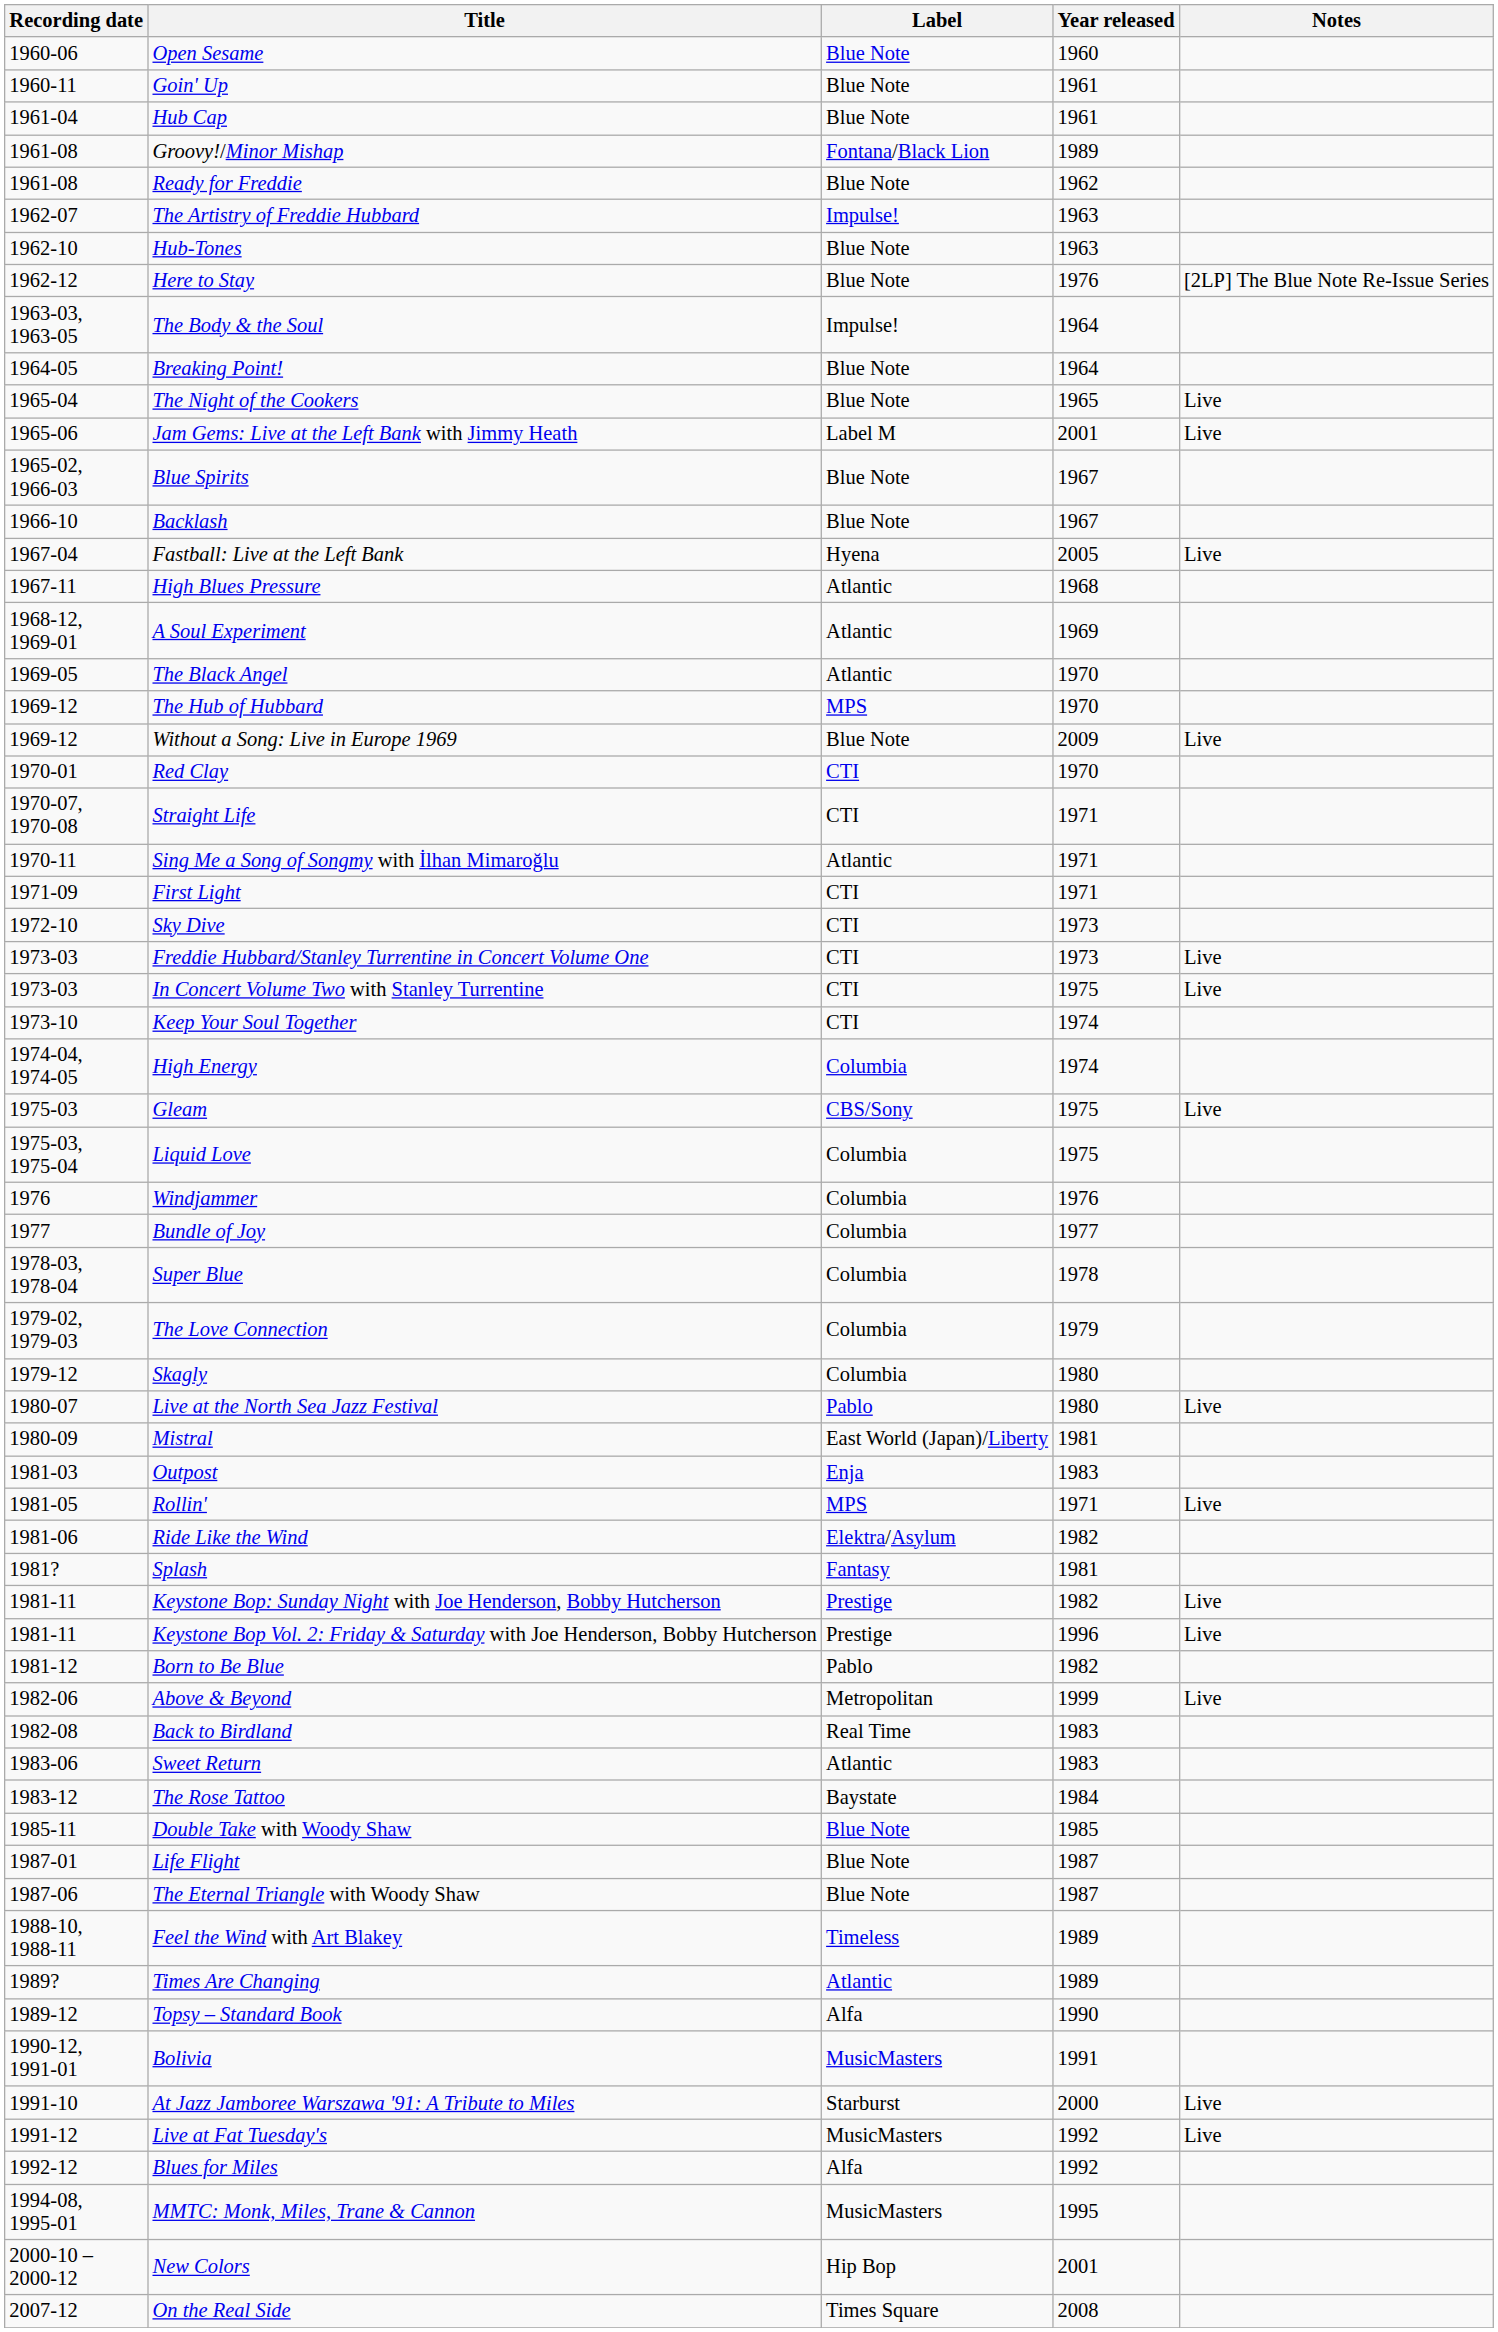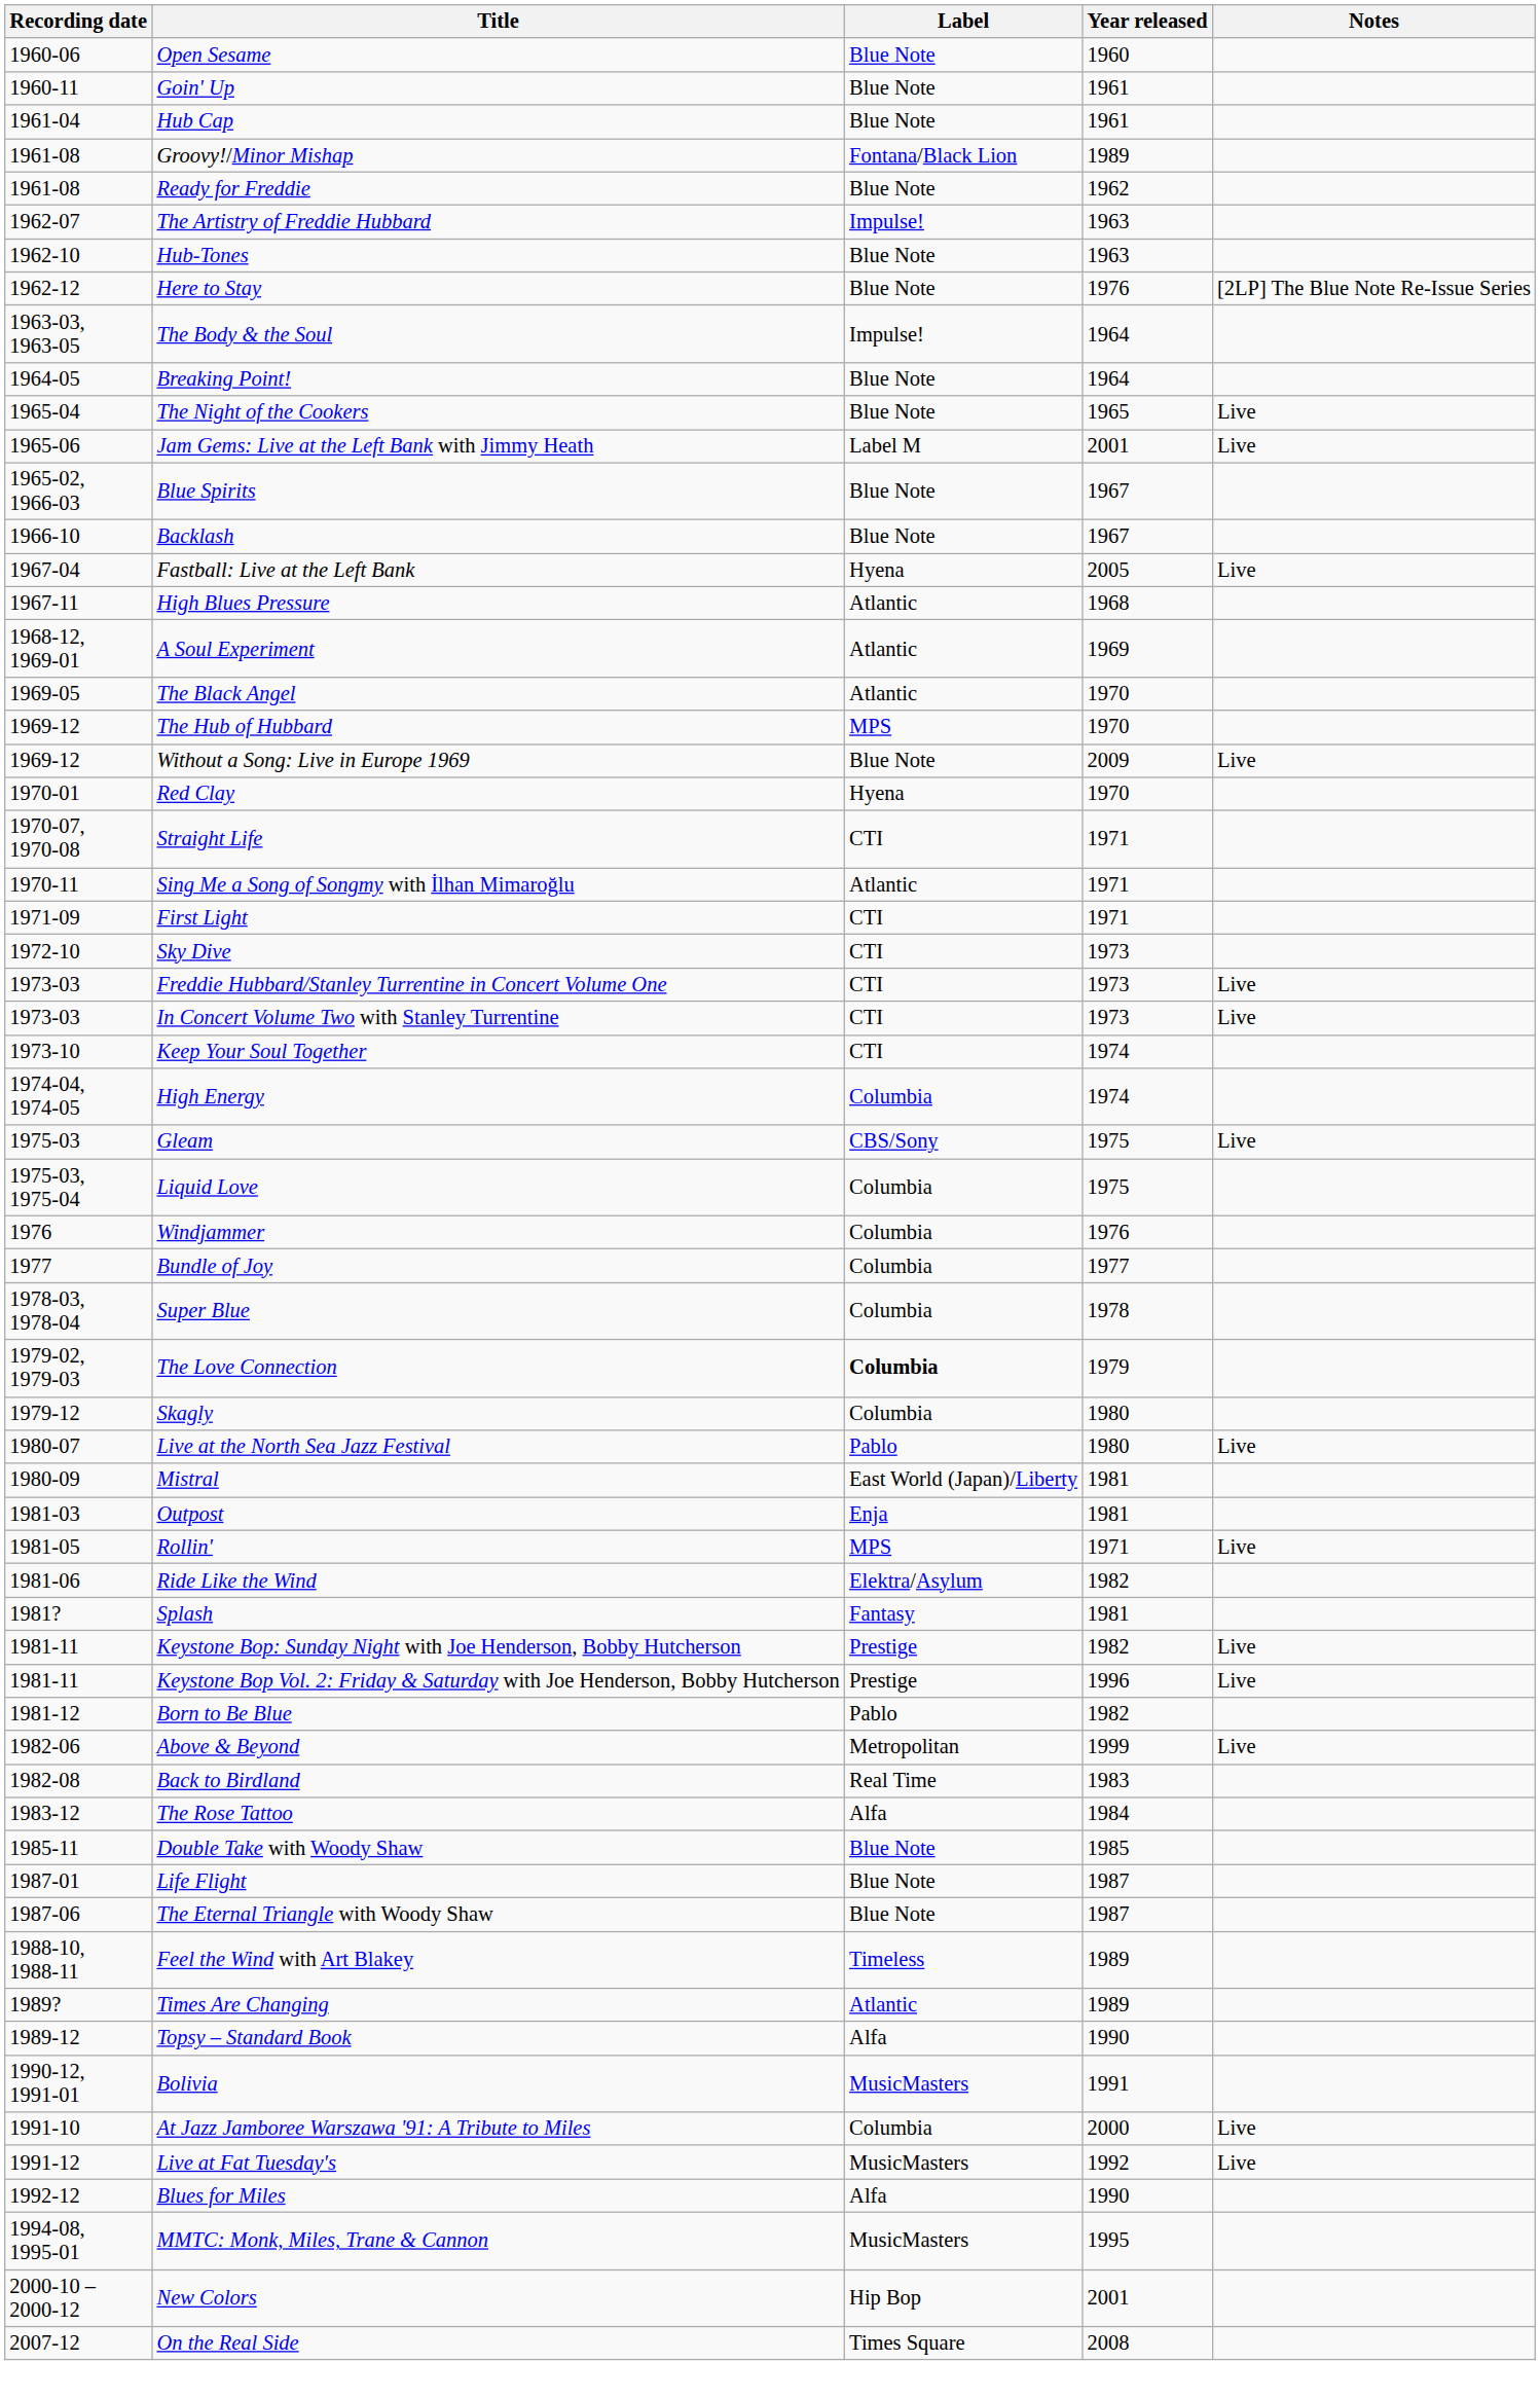 <table class="wikitable sortable">
 <tr>
 <th>Recording date</th>
 <th>Title</th>
 <th>Label</th>
 <th>Year released</th>
 <th>Notes</th>
 </tr>
 <tr>
 <td>1960-06</td>
 <td><em><a href='#'>Open Sesame</a></em></td>
 <td><a href='#'>Blue Note</a></td>
 <td>1960</td>
 <td></td>
 </tr>
 <tr>
 <td>1960-11</td>
 <td><em><a href='#'>Goin' Up</a></em></td>
 <td>Blue Note</td>
 <td>1961</td>
 <td></td>
 </tr>
 <tr>
 <td>1961-04</td>
 <td><em><a href='#'>Hub Cap</a></em></td>
 <td>Blue Note</td>
 <td>1961</td>
 <td></td>
 </tr>
 <tr>
 <td>1961-08</td>
 <td><em>Groovy!</em>/<em><a href='#'>Minor Mishap</a></em></td>
 <td><a href='#'>Fontana</a>/<a href='#'>Black Lion</a></td>
 <td>1989</td>
 <td></td>
 </tr>
 <tr>
 <td>1961-08</td>
 <td><em><a href='#'>Ready for Freddie</a></em></td>
 <td>Blue Note</td>
 <td>1962</td>
 <td></td>
 </tr>
 <tr>
 <td>1962-07</td>
 <td><em><a href='#'>The Artistry of Freddie Hubbard</a> </em></td>
 <td><a href='#'>Impulse!</a></td>
 <td>1963</td>
 <td></td>
 </tr>
 <tr>
 <td>1962-10</td>
 <td><em><a href='#'>Hub-Tones</a></em></td>
 <td>Blue Note</td>
 <td>1963</td>
 <td></td>
 </tr>
 <tr>
 <td>1962-12</td>
 <td><em><a href='#'>Here to Stay</a></em></td>
 <td>Blue Note</td>
 <td>1976</td>
 <td>[2LP] The Blue Note Re-Issue Series</td>
 </tr>
 <tr>
 <td>1963-03, <br>1963-05</td>
 <td><em><a href='#'>The Body & the Soul</a></em></td>
 <td>Impulse!</td>
 <td>1964</td>
 <td></td>
 </tr>
 <tr>
 <td>1964-05</td>
 <td><em><a href='#'>Breaking Point!</a></em></td>
 <td>Blue Note</td>
 <td>1964</td>
 <td></td>
 </tr>
 <tr>
 <td>1965-04</td>
 <td><em><a href='#'>The Night of the Cookers</a></em></td>
 <td>Blue Note</td>
 <td>1965</td>
 <td>Live</td>
 </tr>
 <tr>
 <td>1965-06</td>
 <td><em><a href='#'>Jam Gems: Live at the Left Bank</a></em> with <a href='#'>Jimmy Heath</a></td>
 <td>Label M</td>
 <td>2001</td>
 <td>Live</td>
 </tr>
 <tr>
 <td>1965-02, <br>1966-03</td>
 <td><em><a href='#'>Blue Spirits</a></em></td>
 <td>Blue Note</td>
 <td>1967</td>
 <td></td>
 </tr>
 <tr>
 <td>1966-10</td>
 <td><em><a href='#'>Backlash</a></em></td>
 <td>Blue Note</td>
 <td>1967</td>
 </tr>
 <tr>
 <td>1967-04</td>
 <td><em>Fastball: Live at the Left Bank</em></td>
 <td>Hyena</td>
 <td>2005</td>
 <td>Live</td>
 </tr>
 <tr>
 <td>1967-11</td>
 <td><em><a href='#'>High Blues Pressure</a></em></td>
 <td>Atlantic</td>
 <td>1968</td>
 <td></td>
 </tr>
 <tr>
 <td>1968-12, <br>1969-01</td>
 <td><em><a href='#'>A Soul Experiment</a></em></td>
 <td>Atlantic</td>
 <td>1969</td>
 <td></td>
 </tr>
 <tr>
 <td>1969-05</td>
 <td><em><a href='#'>The Black Angel</a></em></td>
 <td>Atlantic</td>
 <td>1970</td>
 <td></td>
 </tr>
 <tr>
 <td>1969-12</td>
 <td><em><a href='#'>The Hub of Hubbard</a></em></td>
 <td><a href='#'>MPS</a></td>
 <td>1970</td>
 <td></td>
 </tr>
 <tr>
 <td>1969-12</td>
 <td><em>Without a Song: Live in Europe 1969</em></td>
 <td>Blue Note</td>
 <td>2009</td>
 <td>Live</td>
 </tr>
 <tr>
 <td>1970-01</td>
 <td><em><a href='#'>Red Clay</a></em></td>
-<td><a href='#'>CTI</a></td>
+<td>Hyena</td>
 <td>1970</td>
 <td></td>
 </tr>
 <tr>
 <td>1970-07, <br>1970-08</td>
 <td><em><a href='#'>Straight Life</a></em></td>
 <td>CTI</td>
 <td>1971</td>
 <td></td>
 </tr>
 <tr>
 <td>1970-11</td>
 <td><em><a href='#'>Sing Me a Song of Songmy</a></em> with <a href='#'>İlhan Mimaroğlu</a></td>
 <td>Atlantic</td>
 <td>1971</td>
 <td></td>
 </tr>
 <tr>
 <td>1971-09</td>
 <td><em><a href='#'>First Light</a></em></td>
 <td>CTI</td>
 <td>1971</td>
 <td></td>
 </tr>
 <tr>
 <td>1972-10</td>
 <td><em><a href='#'>Sky Dive</a></em></td>
 <td>CTI</td>
 <td>1973</td>
 <td></td>
 </tr>
 <tr>
 <td>1973-03</td>
 <td><em><a href='#'>Freddie Hubbard/Stanley Turrentine in Concert Volume One</a></em></td>
 <td>CTI</td>
 <td>1973</td>
 <td>Live</td>
 </tr>
 <tr>
 <td>1973-03</td>
 <td><em><a href='#'>In Concert Volume Two</a></em> with <a href='#'>Stanley Turrentine</a></td>
 <td>CTI</td>
-<td>1975</td>
+<td>1973</td>
 <td>Live</td>
 </tr>
 <tr>
 <td>1973-10</td>
 <td><em><a href='#'>Keep Your Soul Together</a></em></td>
 <td>CTI</td>
 <td>1974</td>
 </tr>
 <tr>
 <td>1974-04, <br>1974-05</td>
 <td><em><a href='#'>High Energy</a></em></td>
 <td><a href='#'>Columbia</a></td>
 <td>1974</td>
 <td></td>
 </tr>
 <tr>
 <td>1975-03</td>
 <td><em><a href='#'>Gleam</a></em></td>
 <td><a href='#'>CBS/Sony</a></td>
 <td>1975</td>
 <td>Live</td>
 </tr>
 <tr>
 <td>1975-03, <br>1975-04</td>
 <td><em><a href='#'>Liquid Love</a></em></td>
 <td>Columbia</td>
 <td>1975</td>
 <td></td>
 </tr>
 <tr>
 <td>1976</td>
 <td><em><a href='#'>Windjammer</a></em></td>
 <td>Columbia</td>
 <td>1976</td>
 <td></td>
 </tr>
 <tr>
 <td>1977</td>
 <td><em><a href='#'>Bundle of Joy</a></em></td>
 <td>Columbia</td>
 <td>1977</td>
 <td></td>
 </tr>
 <tr>
 <td>1978-03, <br>1978-04</td>
 <td><em><a href='#'>Super Blue</a></em></td>
 <td>Columbia</td>
 <td>1978</td>
 <td></td>
 </tr>
 <tr>
 <td>1979-02, <br>1979-03</td>
 <td><em><a href='#'>The Love Connection</a></em></td>
-<td>Columbia</td>
+<td><strong>Columbia</strong></td>
 <td>1979</td>
 <td></td>
 </tr>
 <tr>
 <td>1979-12</td>
 <td><em><a href='#'>Skagly</a></em></td>
 <td>Columbia</td>
 <td>1980</td>
 <td></td>
 </tr>
 <tr>
 <td>1980-07</td>
 <td><em><a href='#'>Live at the North Sea Jazz Festival</a></em></td>
 <td><a href='#'>Pablo</a></td>
 <td>1980</td>
 <td>Live</td>
 </tr>
 <tr>
 <td>1980-09</td>
 <td><em><a href='#'>Mistral</a></em></td>
 <td>East World (Japan)/<a href='#'>Liberty</a></td>
 <td>1981</td>
 <td></td>
 </tr>
 <tr>
 <td>1981-03</td>
 <td><em><a href='#'>Outpost</a></em></td>
 <td><a href='#'>Enja</a></td>
-<td>1983</td>
+<td>1981</td>
 <td></td>
 </tr>
 <tr>
 <td>1981-05</td>
 <td><em><a href='#'>Rollin'</a></em></td>
 <td><a href='#'>MPS</a></td>
 <td>1971</td>
 <td>Live</td>
 </tr>
 <tr>
 <td>1981-06</td>
 <td><em><a href='#'>Ride Like the Wind</a></em></td>
 <td><a href='#'>Elektra</a>/<a href='#'>Asylum</a></td>
 <td>1982</td>
 </tr>
 <tr>
 <td>1981?</td>
 <td><em><a href='#'>Splash</a></em></td>
 <td><a href='#'>Fantasy</a></td>
 <td>1981</td>
 <td></td>
 </tr>
 <tr>
 <td>1981-11</td>
 <td><em><a href='#'>Keystone Bop: Sunday Night</a></em> with <a href='#'>Joe Henderson</a>, <a href='#'>Bobby Hutcherson</a></td>
 <td><a href='#'>Prestige</a></td>
 <td>1982</td>
 <td>Live</td>
 </tr>
 <tr>
 <td>1981-11</td>
 <td><em><a href='#'>Keystone Bop Vol. 2: Friday & Saturday</a></em> with Joe Henderson, Bobby Hutcherson</td>
 <td>Prestige</td>
 <td>1996</td>
 <td>Live</td>
 </tr>
 <tr>
 <td>1981-12</td>
 <td><em><a href='#'>Born to Be Blue</a></em></td>
 <td>Pablo</td>
 <td>1982</td>
 <td></td>
 </tr>
 <tr>
 <td>1982-06</td>
 <td><em><a href='#'>Above & Beyond</a></em></td>
 <td>Metropolitan</td>
 <td>1999</td>
 <td>Live</td>
 </tr>
 <tr>
 <td>1982-08</td>
 <td><em><a href='#'>Back to Birdland</a></em></td>
 <td>Real Time</td>
 <td>1983</td>
 <td></td>
 </tr>
 <tr>
-<td>1983-06</td>
-<td><em><a href='#'>Sweet Return</a></em></td>
-<td>Atlantic</td>
-<td>1983</td>
-<td></td>
-</tr>
-<tr>
 <td>1983-12</td>
 <td><em><a href='#'>The Rose Tattoo</a></em></td>
-<td>Baystate</td>
+<td>Alfa</td>
 <td>1984</td>
 <td></td>
 </tr>
 <tr>
 <td>1985-11</td>
 <td><em><a href='#'>Double Take</a></em> with <a href='#'>Woody Shaw</a></td>
 <td><a href='#'>Blue Note</a></td>
 <td>1985</td>
 <td></td>
 </tr>
 <tr>
 <td>1987-01</td>
 <td><em><a href='#'>Life Flight</a></em></td>
 <td>Blue Note</td>
 <td>1987</td>
 </tr>
 <tr>
 <td>1987-06</td>
 <td><em><a href='#'>The Eternal Triangle</a></em> with Woody Shaw</td>
 <td>Blue Note</td>
 <td>1987</td>
 <td></td>
 </tr>
 <tr>
 <td>1988-10, <br>1988-11</td>
 <td><em><a href='#'>Feel the Wind</a></em> with <a href='#'>Art Blakey</a></td>
 <td><a href='#'>Timeless</a></td>
 <td>1989</td>
 <td></td>
 </tr>
 <tr>
 <td>1989?</td>
 <td><em><a href='#'>Times Are Changing</a></em></td>
 <td><a href='#'>Atlantic</a></td>
 <td>1989</td>
 <td></td>
 </tr>
 <tr>
 <td>1989-12</td>
 <td><em><a href='#'>Topsy – Standard Book</a></em></td>
 <td>Alfa</td>
 <td>1990</td>
 </tr>
 <tr>
 <td>1990-12, <br>1991-01</td>
 <td><em><a href='#'>Bolivia</a></em></td>
 <td><a href='#'>MusicMasters</a></td>
 <td>1991</td>
 <td></td>
 </tr>
 <tr>
 <td>1991-10</td>
 <td><em><a href='#'>At Jazz Jamboree Warszawa '91: A Tribute to Miles</a></em></td>
-<td>Starburst</td>
+<td>Columbia</td>
 <td>2000</td>
 <td>Live</td>
 </tr>
 <tr>
 <td>1991-12</td>
 <td><em><a href='#'>Live at Fat Tuesday's</a></em></td>
 <td>MusicMasters</td>
 <td>1992</td>
 <td>Live</td>
 </tr>
 <tr>
 <td>1992-12</td>
 <td><em><a href='#'>Blues for Miles</a></em></td>
 <td>Alfa</td>
-<td>1992</td>
+<td>1990</td>
 <td></td>
 </tr>
 <tr>
 <td>1994-08, <br>1995-01</td>
 <td><em><a href='#'>MMTC: Monk, Miles, Trane & Cannon</a></em></td>
 <td>MusicMasters</td>
 <td>1995</td>
 <td></td>
 </tr>
 <tr>
 <td>2000-10 – <br>2000-12</td>
 <td><em><a href='#'>New Colors</a></em></td>
 <td>Hip Bop</td>
 <td>2001</td>
 <td></td>
 </tr>
 <tr>
 <td>2007-12</td>
 <td><em><a href='#'>On the Real Side</a></em></td>
 <td>Times Square</td>
 <td>2008</td>
 <td></td>
 </tr>
 </table>
